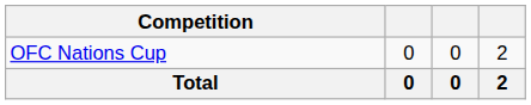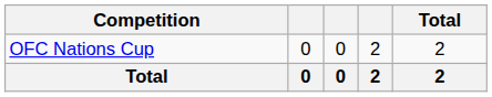 <table class="wikitable" style="width:30%; font-size:90%; text-align:center;">
 <tr>
 <th>Competition</th>
 <th></th>
 <th></th>
 <th></th>
+<th>Total</th>
 </tr>
 <tr>
 <td align="left"><a href='#'>OFC Nations Cup</a></td>
 <td>0</td>
 <td>0</td>
+<td>2</td>
 <td>2</td>
 </tr>
 <tr>
 <th>Total</th>
 <th>0</th>
 <th>0</th>
 <th>2</th>
+<th>2</th>
 </tr>
 </table>
